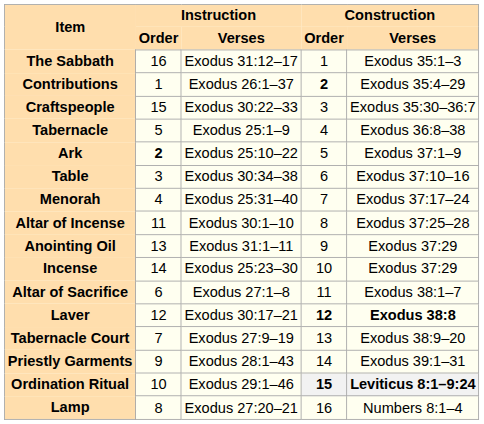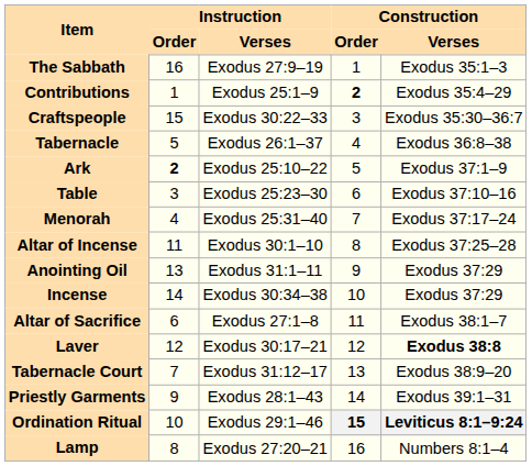 <table class="wikitable" style="text-align:center; background:Ivory;">
 <tr>
 <th style="border:1px white; background:Navajowhite;" rowspan=2>Item</th>
 <th style="border:1px white; background:Navajowhite;" colspan=2>Instruction</th>
 <th style="border:1px white; background:Navajowhite;" colspan=2>Construction</th>
 </tr>
 <tr>
 <th style="border:1px white; background:Navajowhite;">Order</th>
 <th style="border:1px white; background:Navajowhite;">Verses</th>
 <th style="border:1px white; background:Navajowhite;">Order</th>
 <th style="border:1px white; background:Navajowhite;">Verses</th>
 </tr>
 <tr>
 <th style="border:1px white; background:Navajowhite;">The Sabbath</th>
 <td>16</td>
-<td>Exodus 31:12–17</td>
+<td>Exodus 27:9–19</td>
 <td>1</td>
 <td>Exodus 35:1–3</td>
 </tr>
 <tr>
 <th style="border:1px white; background:Navajowhite;">Contributions</th>
 <td>1</td>
-<td>Exodus 26:1–37</td>
+<td>Exodus 25:1–9</td>
 <td><strong>2</strong></td>
 <td>Exodus 35:4–29</td>
 </tr>
 <tr>
 <th style="border:1px white; background:Navajowhite;">Craftspeople</th>
 <td>15</td>
 <td>Exodus 30:22–33</td>
 <td>3</td>
 <td>Exodus 35:30–36:7</td>
 </tr>
 <tr>
 <th style="border:1px white; background:Navajowhite;">Tabernacle</th>
 <td>5</td>
-<td>Exodus 25:1–9</td>
+<td>Exodus 26:1–37</td>
 <td>4</td>
 <td>Exodus 36:8–38</td>
 </tr>
 <tr>
 <th style="border:1px white; background:Navajowhite;">Ark</th>
 <td><strong>2</strong></td>
 <td>Exodus 25:10–22</td>
 <td>5</td>
 <td>Exodus 37:1–9</td>
 </tr>
 <tr>
 <th style="border:1px white; background:Navajowhite;">Table</th>
 <td>3</td>
-<td>Exodus 30:34–38</td>
+<td>Exodus 25:23–30</td>
 <td>6</td>
 <td>Exodus 37:10–16</td>
 </tr>
 <tr>
 <th style="border:1px white; background:Navajowhite;">Menorah</th>
 <td>4</td>
 <td>Exodus 25:31–40</td>
 <td>7</td>
 <td>Exodus 37:17–24</td>
 </tr>
 <tr>
 <th style="border:1px white; background:Navajowhite;">Altar of Incense</th>
 <td>11</td>
 <td>Exodus 30:1–10</td>
 <td>8</td>
 <td>Exodus 37:25–28</td>
 </tr>
 <tr>
 <th style="border:1px white; background:Navajowhite;">Anointing Oil</th>
 <td>13</td>
 <td>Exodus 31:1–11</td>
 <td>9</td>
 <td>Exodus 37:29</td>
 </tr>
 <tr>
 <th style="border:1px white; background:Navajowhite;">Incense</th>
 <td>14</td>
-<td>Exodus 25:23–30</td>
+<td>Exodus 30:34–38</td>
 <td>10</td>
 <td>Exodus 37:29</td>
 </tr>
 <tr>
 <th style="border:1px white; background:Navajowhite;">Altar of Sacrifice</th>
 <td>6</td>
 <td>Exodus 27:1–8</td>
 <td>11</td>
 <td>Exodus 38:1–7</td>
 </tr>
 <tr>
 <th style="border:1px white; background:Navajowhite;">Laver</th>
 <td>12</td>
 <td>Exodus 30:17–21</td>
-<td><strong>12</strong></td>
+<td>12</td>
 <td><strong>Exodus 38:8</strong></td>
 </tr>
 <tr>
 <th style="border:1px white; background:Navajowhite;">Tabernacle Court</th>
 <td>7</td>
-<td>Exodus 27:9–19</td>
+<td>Exodus 31:12–17</td>
 <td>13</td>
 <td>Exodus 38:9–20</td>
 </tr>
 <tr>
 <th style="border:1px white; background:Navajowhite;">Priestly Garments</th>
 <td>9</td>
 <td>Exodus 28:1–43</td>
 <td>14</td>
 <td>Exodus 39:1–31</td>
 </tr>
 <tr>
 <th style="border:1px white; background:Navajowhite;">Ordination Ritual</th>
 <td>10</td>
 <td>Exodus 29:1–46</td>
 <th>15</th>
 <th>Leviticus 8:1–9:24</th>
 </tr>
 <tr>
 <th style="border:1px white; background:Navajowhite;">Lamp</th>
 <td>8</td>
 <td>Exodus 27:20–21</td>
 <td>16</td>
 <td>Numbers 8:1–4</td>
 </tr>
 </table>
